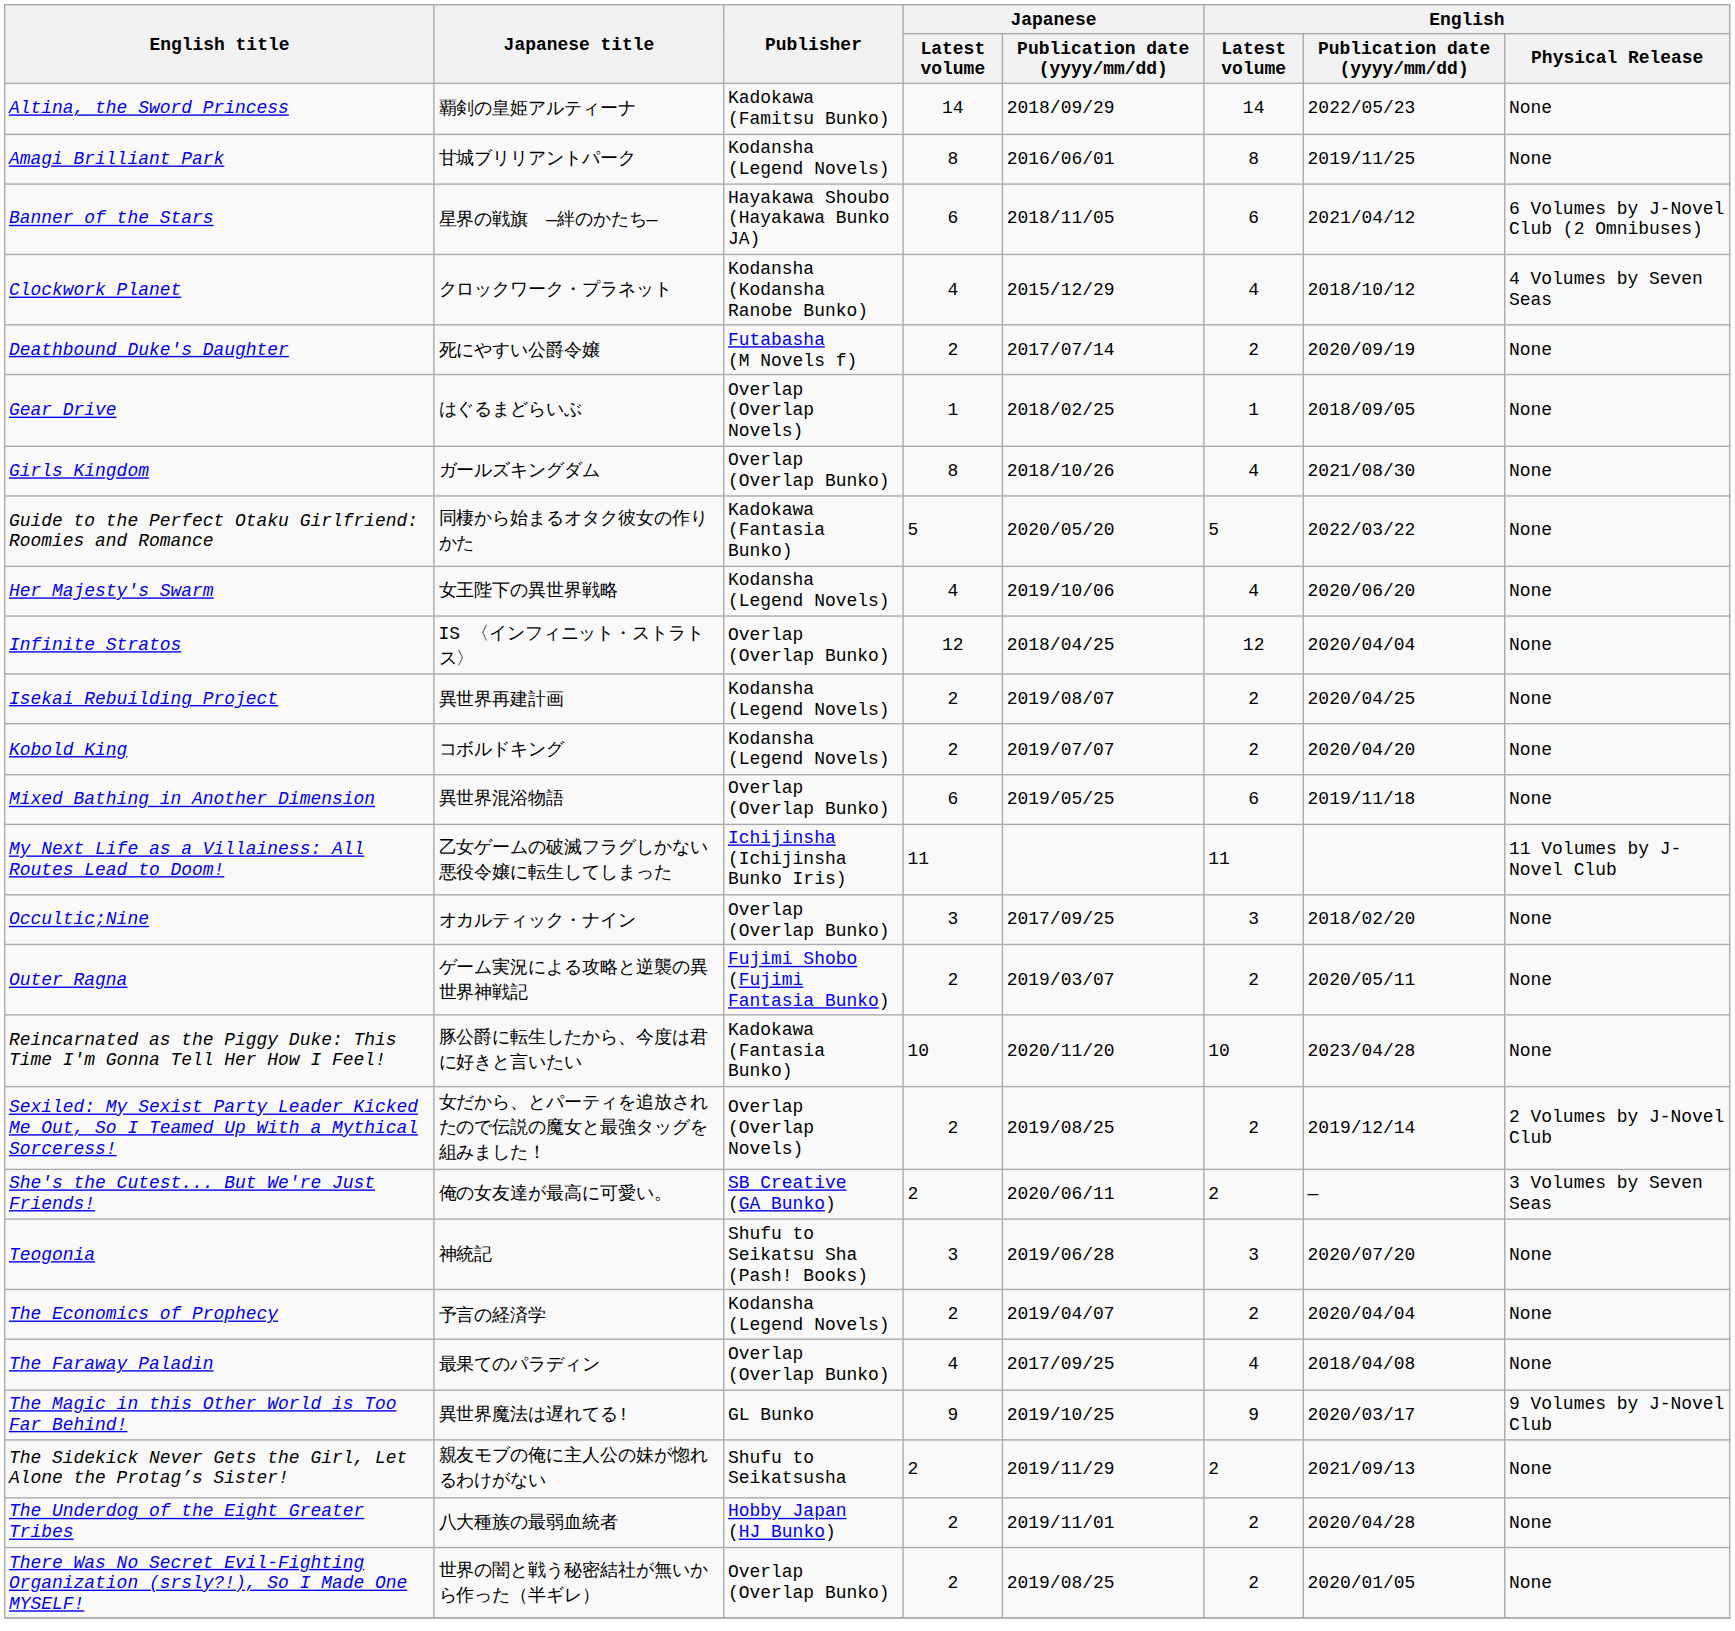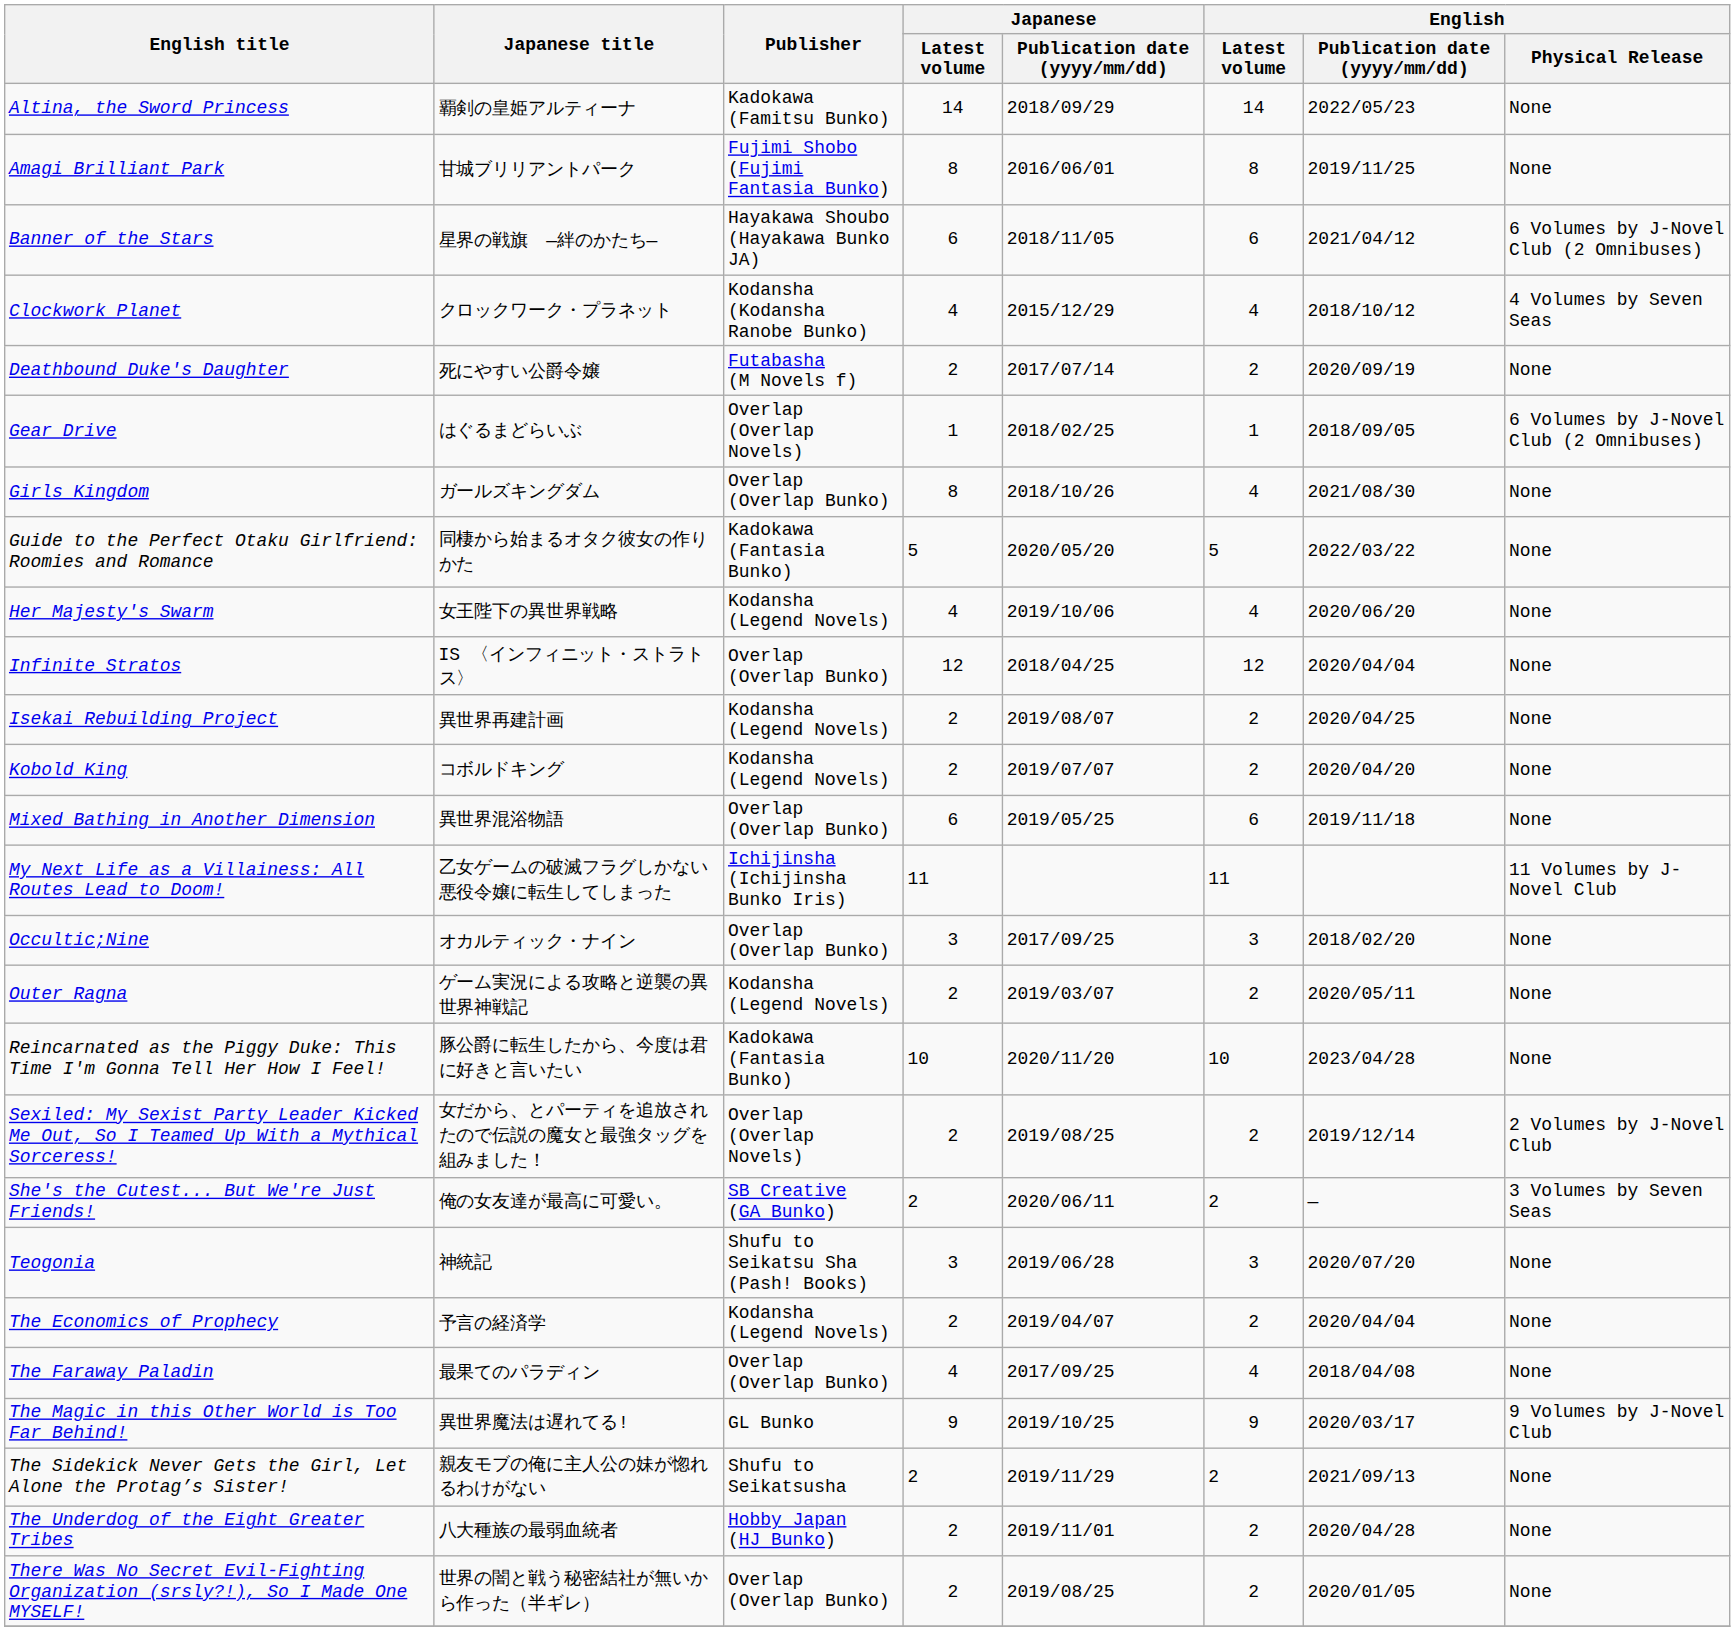 <table class="wikitable sortable">
 <tr>
 <th rowspan="2">English title</th>
 <th rowspan="2">Japanese title</th>
 <th rowspan="2">Publisher</th>
 <th colspan="2">Japanese</th>
 <th colspan="3">English</th>
 </tr>
 <tr>
 <th>Latest volume</th>
 <th>Publication date (yyyy/mm/dd)</th>
 <th>Latest volume</th>
 <th>Publication date (yyyy/mm/dd)</th>
 <th>Physical Release</th>
 </tr>
 <tr>
 <td><em><a href='#'>Altina, the Sword Princess</a></em></td>
 <td>覇剣の皇姫アルティーナ</td>
 <td>Kadokawa<br>(Famitsu Bunko)</td>
 <td style="text-align: center;">14 </td>
 <td>2018/09/29</td>
 <td style="text-align: center;">14</td>
 <td>2022/05/23</td>
 <td>None</td>
 </tr>
 <tr>
 <td><em><a href='#'>Amagi Brilliant Park</a></em></td>
 <td>甘城ブリリアントパーク</td>
-<td>Kodansha<br>(Legend Novels)</td>
+<td><a href='#'>Fujimi Shobo</a><br>(<a href='#'>Fujimi Fantasia Bunko</a>)</td>
 <td style="text-align: center;">8</td>
 <td>2016/06/01</td>
 <td style="text-align: center;">8</td>
 <td>2019/11/25</td>
 <td>None</td>
 </tr>
 <tr>
 <td><em><a href='#'>Banner of the Stars</a></em></td>
 <td>星界の戦旗　—絆のかたち—</td>
 <td>Hayakawa Shoubo<br>(Hayakawa Bunko JA)</td>
 <td style="text-align: center;">6</td>
 <td>2018/11/05</td>
 <td style="text-align: center;">6</td>
 <td>2021/04/12</td>
 <td>6 Volumes by J-Novel Club (2 Omnibuses)</td>
 </tr>
 <tr>
 <td><em><a href='#'>Clockwork Planet</a></em></td>
 <td>クロックワーク・プラネット</td>
 <td>Kodansha<br>(Kodansha Ranobe Bunko)</td>
 <td style="text-align: center;">4</td>
 <td>2015/12/29</td>
 <td style="text-align: center;">4</td>
 <td>2018/10/12</td>
 <td>4 Volumes by Seven Seas</td>
 </tr>
 <tr>
 <td><em><a href='#'>Deathbound Duke's Daughter</a></em></td>
 <td>死にやすい公爵令嬢</td>
 <td><a href='#'>Futabasha</a><br>(M Novels f)</td>
 <td style="text-align: center;">2</td>
 <td>2017/07/14</td>
 <td style="text-align: center;">2</td>
 <td>2020/09/19</td>
 <td>None</td>
 </tr>
 <tr>
 <td><em><a href='#'>Gear Drive</a></em></td>
 <td>はぐるまどらいぶ</td>
 <td>Overlap<br>(Overlap Novels)</td>
 <td style="text-align: center;">1</td>
 <td>2018/02/25</td>
 <td style="text-align: center;">1</td>
 <td>2018/09/05</td>
-<td>None</td>
+<td>6 Volumes by J-Novel Club (2 Omnibuses)</td>
 </tr>
 <tr>
 <td><em><a href='#'>Girls Kingdom</a></em> </td>
 <td>ガールズキングダム</td>
 <td>Overlap<br>(Overlap Bunko)</td>
 <td style="text-align: center;">8</td>
 <td>2018/10/26</td>
 <td style="text-align: center;">4</td>
 <td>2021/08/30</td>
 <td>None</td>
 </tr>
 <tr>
 <td><em>Guide to the Perfect Otaku Girlfriend: Roomies and Romance</em></td>
 <td>同棲から始まるオタク彼女の作りかた</td>
 <td>Kadokawa (Fantasia Bunko)</td>
 <td>5</td>
 <td>2020/05/20</td>
 <td>5</td>
 <td>2022/03/22</td>
 <td>None</td>
 </tr>
 <tr>
 <td><em><a href='#'>Her Majesty's Swarm</a></em></td>
 <td>女王陛下の異世界戦略</td>
 <td>Kodansha<br>(Legend Novels)</td>
 <td style="text-align: center;">4</td>
 <td>2019/10/06</td>
 <td style="text-align: center;">4</td>
 <td>2020/06/20</td>
 <td>None</td>
 </tr>
 <tr>
 <td><em><a href='#'>Infinite Stratos</a></em></td>
 <td>IS 〈インフィニット・ストラトス〉</td>
 <td>Overlap<br>(Overlap Bunko)</td>
 <td style="text-align: center;">12</td>
 <td>2018/04/25</td>
 <td style="text-align: center;">12</td>
 <td>2020/04/04</td>
 <td>None</td>
 </tr>
 <tr>
 <td><em><a href='#'>Isekai Rebuilding Project</a></em></td>
 <td>異世界再建計画</td>
 <td>Kodansha<br>(Legend Novels)</td>
 <td style="text-align: center;">2</td>
 <td>2019/08/07</td>
 <td style="text-align: center;">2</td>
 <td>2020/04/25</td>
 <td>None</td>
 </tr>
 <tr>
 <td><em><a href='#'>Kobold King</a></em></td>
 <td>コボルドキング</td>
 <td>Kodansha<br>(Legend Novels)</td>
 <td style="text-align:center">2</td>
 <td>2019/07/07</td>
 <td style="text-align:center">2</td>
 <td>2020/04/20</td>
 <td>None</td>
 </tr>
 <tr>
 <td><em><a href='#'>Mixed Bathing in Another Dimension</a></em></td>
 <td>異世界混浴物語</td>
 <td>Overlap<br>(Overlap Bunko)</td>
 <td style="text-align: center;">6</td>
 <td>2019/05/25</td>
 <td style="text-align: center;">6</td>
 <td>2019/11/18</td>
 <td>None</td>
 </tr>
 <tr>
 <td><em><a href='#'>My Next Life as a Villainess: All Routes Lead to Doom!</a></em> </td>
 <td>乙女ゲームの破滅フラグしかない悪役令嬢に転生してしまった</td>
 <td><a href='#'>Ichijinsha</a><br>(Ichijinsha Bunko Iris)</td>
 <td>11</td>
 <td></td>
 <td>11</td>
 <td></td>
 <td>11 Volumes by J-Novel Club</td>
 </tr>
 <tr>
 <td><em><a href='#'>Occultic;Nine</a></em></td>
 <td>オカルティック・ナイン</td>
 <td>Overlap<br>(Overlap Bunko)</td>
 <td style="text-align: center;">3</td>
 <td>2017/09/25</td>
 <td style="text-align: center;">3</td>
 <td>2018/02/20</td>
 <td>None</td>
 </tr>
 <tr>
 <td><em><a href='#'>Outer Ragna</a></em></td>
 <td>ゲーム実況による攻略と逆襲の異世界神戦記</td>
-<td><a href='#'>Fujimi Shobo</a><br>(<a href='#'>Fujimi Fantasia Bunko</a>)</td>
+<td>Kodansha<br>(Legend Novels)</td>
 <td style="text-align: center;">2</td>
 <td>2019/03/07</td>
 <td style="text-align: center;">2</td>
 <td>2020/05/11</td>
 <td>None</td>
 </tr>
 <tr>
 <td><em>Reincarnated as the Piggy Duke: This Time I'm Gonna Tell Her How I Feel!</em></td>
 <td>豚公爵に転生したから、今度は君に好きと言いたい</td>
 <td>Kadokawa (Fantasia Bunko)</td>
 <td>10</td>
 <td>2020/11/20</td>
 <td>10</td>
 <td>2023/04/28</td>
 <td>None</td>
 </tr>
 <tr>
 <td><em><a href='#'>Sexiled: My Sexist Party Leader Kicked Me Out, So I Teamed Up With a Mythical Sorceress!</a></em></td>
 <td>女だから、とパーティを追放されたので伝説の魔女と最強タッグを組みました！</td>
 <td>Overlap<br>(Overlap Novels)</td>
 <td style="text-align: center;">2</td>
 <td>2019/08/25</td>
 <td style="text-align: center;">2</td>
 <td>2019/12/14</td>
 <td>2 Volumes by J-Novel Club</td>
 </tr>
 <tr>
 <td><em><a href='#'>She's the Cutest... But We're Just Friends!</a></em> </td>
 <td>俺の女友達が最高に可愛い。</td>
 <td><a href='#'>SB Creative</a><br>(<a href='#'>GA Bunko</a>)</td>
 <td>2</td>
 <td>2020/06/11</td>
 <td>2</td>
 <td>—</td>
 <td>3 Volumes by Seven Seas</td>
 </tr>
 <tr>
 <td><em><a href='#'>Teogonia</a></em></td>
 <td>神統記</td>
 <td>Shufu to Seikatsu Sha<br>(Pash! Books)</td>
 <td style="text-align:center">3</td>
 <td>2019/06/28</td>
 <td style="text-align:center">3</td>
 <td>2020/07/20</td>
 <td>None</td>
 </tr>
 <tr>
 <td><em><a href='#'>The Economics of Prophecy</a></em></td>
 <td>予言の経済学</td>
 <td>Kodansha<br>(Legend Novels)</td>
 <td style="text-align: center;">2</td>
 <td>2019/04/07</td>
 <td style="text-align: center;">2</td>
 <td>2020/04/04</td>
 <td>None</td>
 </tr>
 <tr>
 <td><em><a href='#'>The Faraway Paladin</a></em></td>
 <td>最果てのパラディン</td>
 <td>Overlap<br>(Overlap Bunko)</td>
 <td style="text-align: center;">4</td>
 <td>2017/09/25</td>
 <td style="text-align: center;">4</td>
 <td>2018/04/08</td>
 <td>None</td>
 </tr>
 <tr>
 <td><em><a href='#'>The Magic in this Other World is Too Far Behind!</a></em></td>
 <td>異世界魔法は遅れてる!</td>
 <td>GL Bunko</td>
 <td style="text-align: center;">9</td>
 <td>2019/10/25</td>
 <td style="text-align: center;">9</td>
 <td>2020/03/17</td>
 <td>9 Volumes by J-Novel Club</td>
 </tr>
 <tr>
 <td><em>The Sidekick Never Gets the Girl, Let Alone the Protag’s Sister!</em></td>
 <td>親友モブの俺に主人公の妹が惚れるわけがない</td>
 <td>Shufu to Seikatsusha</td>
 <td>2</td>
 <td>2019/11/29</td>
 <td>2</td>
 <td>2021/09/13</td>
 <td>None</td>
 </tr>
 <tr>
 <td><em><a href='#'>The Underdog of the Eight Greater Tribes</a></em></td>
 <td>八大種族の最弱血統者</td>
 <td><a href='#'>Hobby Japan</a><br>(<a href='#'>HJ Bunko</a>)</td>
 <td style="text-align: center;">2</td>
 <td>2019/11/01</td>
 <td style="text-align: center;">2</td>
 <td>2020/04/28</td>
 <td>None</td>
 </tr>
 <tr>
 <td><em><a href='#'>There Was No Secret Evil-Fighting Organization (srsly?!), So I Made One MYSELF!</a></em></td>
 <td>世界の闇と戦う秘密結社が無いから作った（半ギレ）</td>
 <td>Overlap<br>(Overlap Bunko)</td>
 <td style="text-align: center;">2</td>
 <td>2019/08/25</td>
 <td style="text-align: center;">2</td>
 <td>2020/01/05</td>
 <td>None</td>
 </tr>
 <tr>
 </tr>
 </table>
